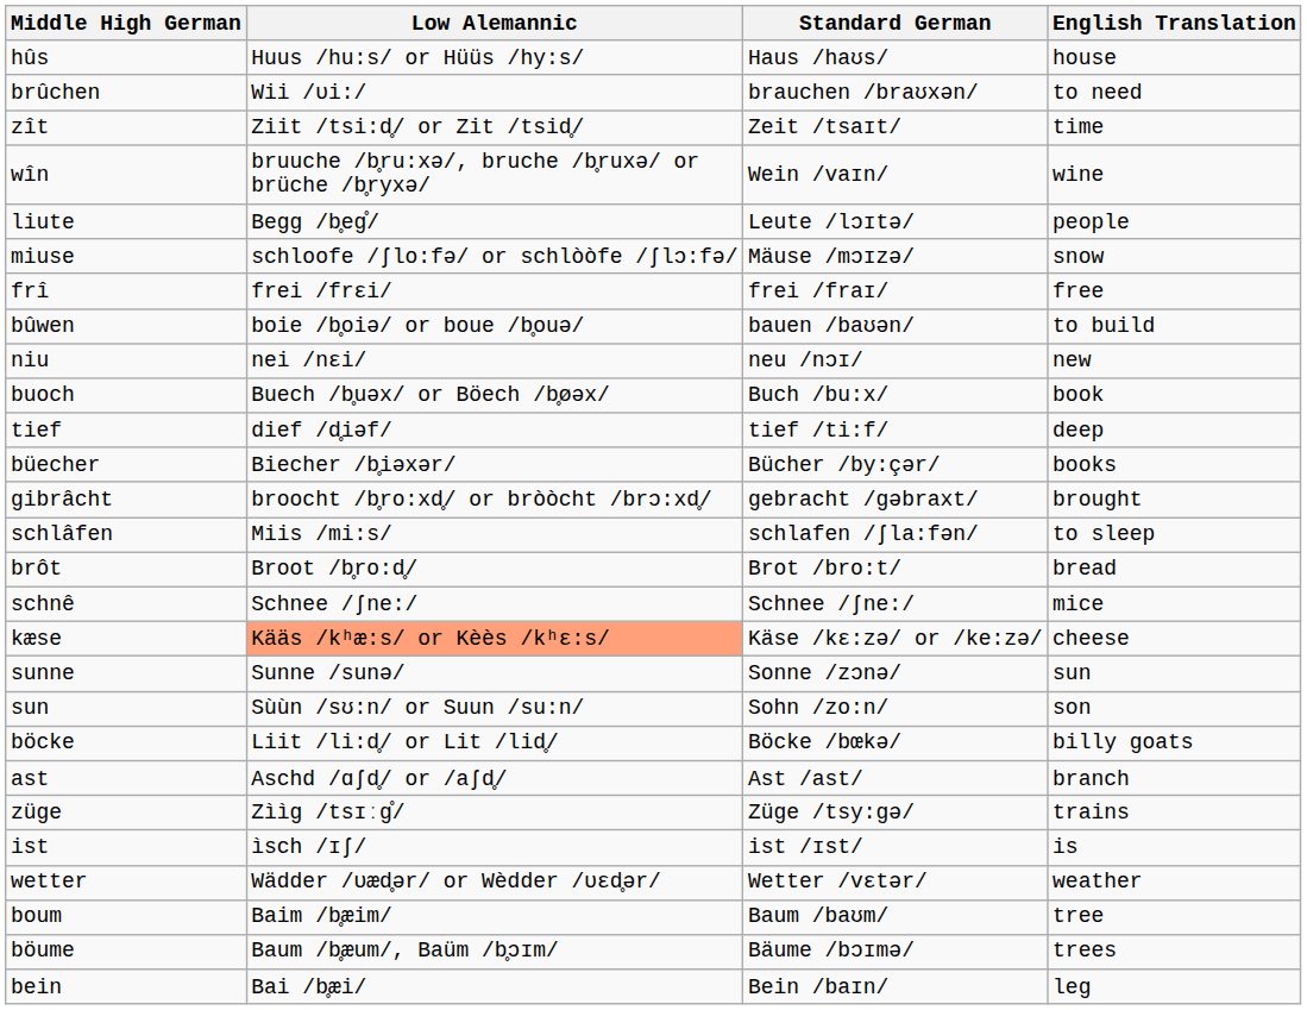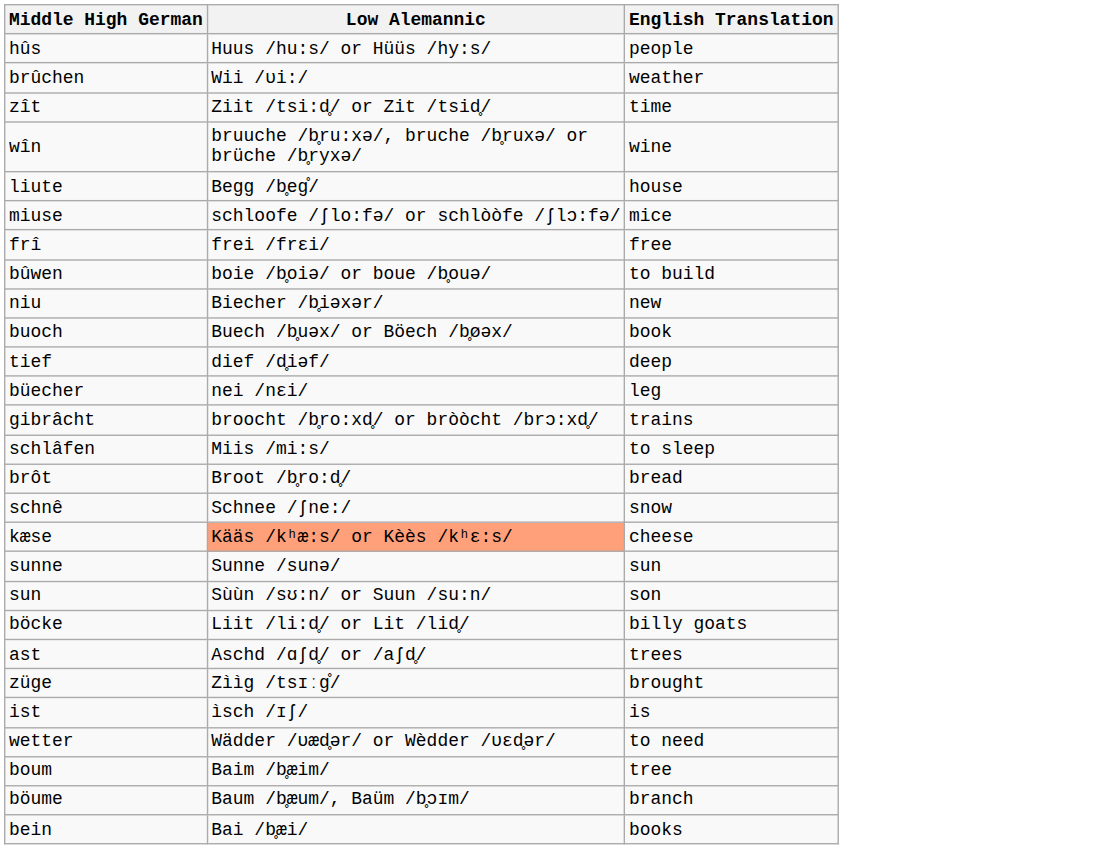 <table class="wikitable">
 <tr>
 <th>Middle High German</th>
 <th>Low Alemannic</th>
-<th>Standard German</th>
 <th>English Translation</th>
 </tr>
 <tr>
 <td>hûs</td>
 <td>Huus /hu:s/ or Hüüs /hy:s/</td>
-<td>Haus /haʊs/</td>
-<td>house</td>
+<td>people</td>
 </tr>
 <tr>
 <td>brûchen</td>
 <td>Wii /ʋi:/</td>
-<td>brauchen /braʊxən/</td>
-<td>to need</td>
+<td>weather</td>
 </tr>
 <tr>
 <td>zît</td>
 <td>Ziit /tsi:d̥/ or Zit /tsid̥/</td>
-<td>Zeit /tsaɪt/</td>
 <td>time</td>
 </tr>
 <tr>
 <td>wîn</td>
 <td>bruuche /b̥ru:xə/, bruche /b̥ruxə/ or<br>brüche /b̥ryxə/</td>
-<td>Wein /vaɪn/</td>
 <td>wine</td>
 </tr>
 <tr>
 <td>liute</td>
 <td>Begg /b̥eg̊/</td>
-<td>Leute /lɔɪtə/</td>
-<td>people</td>
+<td>house</td>
 </tr>
 <tr>
 <td>miuse</td>
 <td>schloofe /ʃlo:fə/ or schlòòfe /ʃlɔ:fə/</td>
-<td>Mäuse /mɔɪzə/</td>
-<td>snow</td>
+<td>mice</td>
 </tr>
 <tr>
 <td>frî</td>
 <td>frei /frɛi/</td>
-<td>frei /fraɪ/</td>
 <td>free</td>
 </tr>
 <tr>
 <td>bûwen</td>
 <td>boie /b̥oiə/ or boue /b̥ouə/</td>
-<td>bauen /baʊən/</td>
 <td>to build</td>
 </tr>
 <tr>
 <td>niu</td>
-<td>nei /nɛi/</td>
-<td>neu /nɔɪ/</td>
+<td>Biecher /b̥iəxər/</td>
 <td>new</td>
 </tr>
 <tr>
 <td>buoch</td>
 <td>Buech /b̥uəx/ or Böech /b̥øəx/</td>
-<td>Buch /bu:x/</td>
 <td>book</td>
 </tr>
 <tr>
 <td>tief</td>
 <td>dief /d̥iəf/</td>
-<td>tief /ti:f/</td>
 <td>deep</td>
 </tr>
 <tr>
 <td>büecher</td>
-<td>Biecher /b̥iəxər/</td>
-<td>Bücher /by:çər/</td>
-<td>books</td>
+<td>nei /nɛi/</td>
+<td>leg</td>
 </tr>
 <tr>
 <td>gibrâcht</td>
 <td>broocht /b̥ro:xd̥/ or bròòcht /brɔ:xd̥/</td>
-<td>gebracht /gəbraxt/</td>
-<td>brought</td>
+<td>trains</td>
 </tr>
 <tr>
 <td>schlâfen</td>
 <td>Miis /mi:s/</td>
-<td>schlafen /ʃla:fən/</td>
 <td>to sleep</td>
 </tr>
 <tr>
 <td>brôt</td>
 <td>Broot /b̥ro:d̥/</td>
-<td>Brot /bro:t/</td>
 <td>bread</td>
 </tr>
 <tr>
 <td>schnê</td>
 <td>Schnee /ʃne:/</td>
-<td>Schnee /ʃne:/</td>
-<td>mice</td>
+<td>snow</td>
 </tr>
 <tr>
 <td>kæse</td>
 <td style="background: lightsalmon;">Kääs /kʰæ:s/ or Kèès /kʰɛ:s/</td>
-<td>Käse /kɛ:zə/ or /ke:zə/</td>
 <td>cheese</td>
 </tr>
 <tr>
 <td>sunne</td>
 <td>Sunne /sunə/</td>
-<td>Sonne /zɔnə/</td>
 <td>sun</td>
 </tr>
 <tr>
 <td>sun</td>
 <td>Sùùn /sʊ:n/ or Suun /su:n/</td>
-<td>Sohn /zo:n/</td>
 <td>son</td>
 </tr>
 <tr>
 <td>böcke</td>
 <td>Liit /li:d̥/ or Lit /lid̥/</td>
-<td>Böcke /bœkə/</td>
 <td>billy goats</td>
 </tr>
 <tr>
 <td>ast</td>
 <td>Aschd /ɑʃd̥/ or /aʃd̥/</td>
-<td>Ast /ast/</td>
-<td>branch</td>
+<td>trees</td>
 </tr>
 <tr>
 <td>züge</td>
 <td>Zììg /tsɪːg̊/</td>
-<td>Züge /tsy:gə/</td>
-<td>trains</td>
+<td>brought</td>
 </tr>
 <tr>
 <td>ist</td>
 <td>ìsch /ɪʃ/</td>
-<td>ist /ɪst/</td>
 <td>is</td>
 </tr>
 <tr>
 <td>wetter</td>
 <td>Wädder /ʋæd̥ər/ or Wèdder /ʋɛd̥ər/</td>
-<td>Wetter /vɛtər/</td>
-<td>weather</td>
+<td>to need</td>
 </tr>
 <tr>
 <td>boum</td>
 <td>Baim /b̥æim/</td>
-<td>Baum /baʊm/</td>
 <td>tree</td>
 </tr>
 <tr>
 <td>böume</td>
 <td>Baum /b̥æum/, Baüm /b̥ɔɪm/</td>
-<td>Bäume  /bɔɪmə/</td>
-<td>trees</td>
+<td>branch</td>
 </tr>
 <tr>
 <td>bein</td>
 <td>Bai /b̥æi/</td>
-<td>Bein /baɪn/</td>
-<td>leg</td>
+<td>books</td>
 </tr>
 </table>
